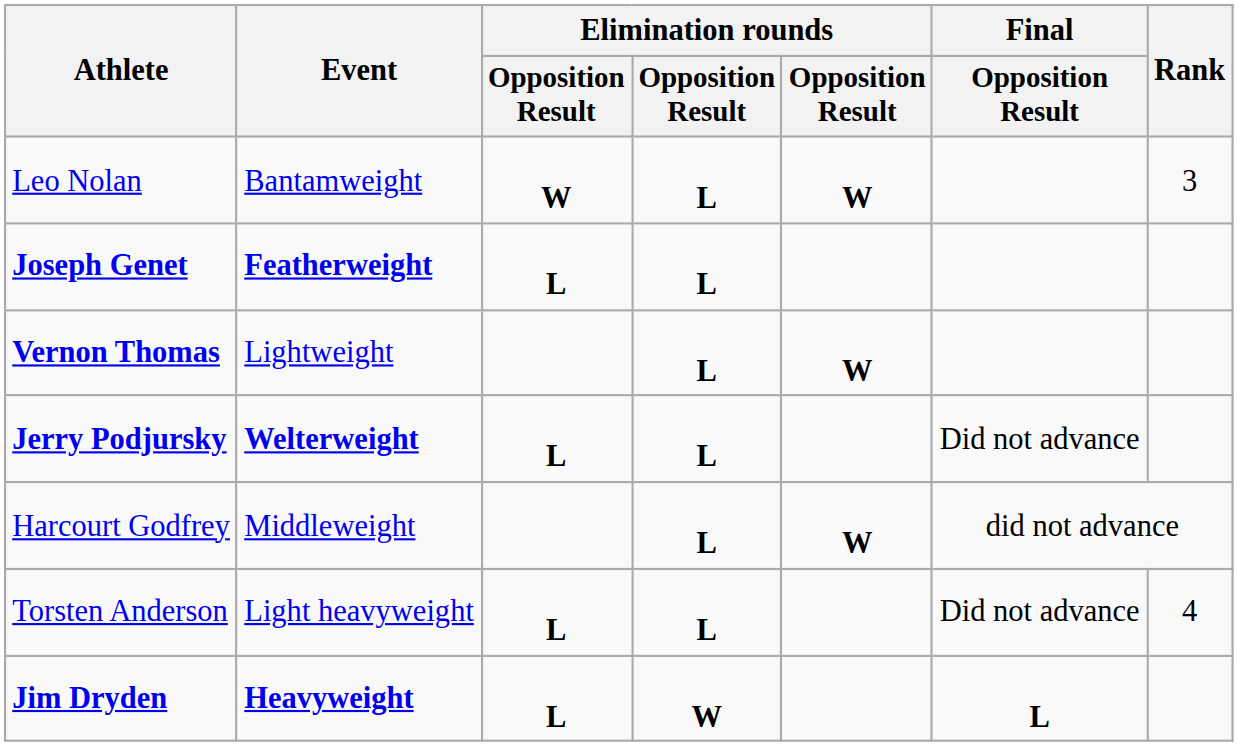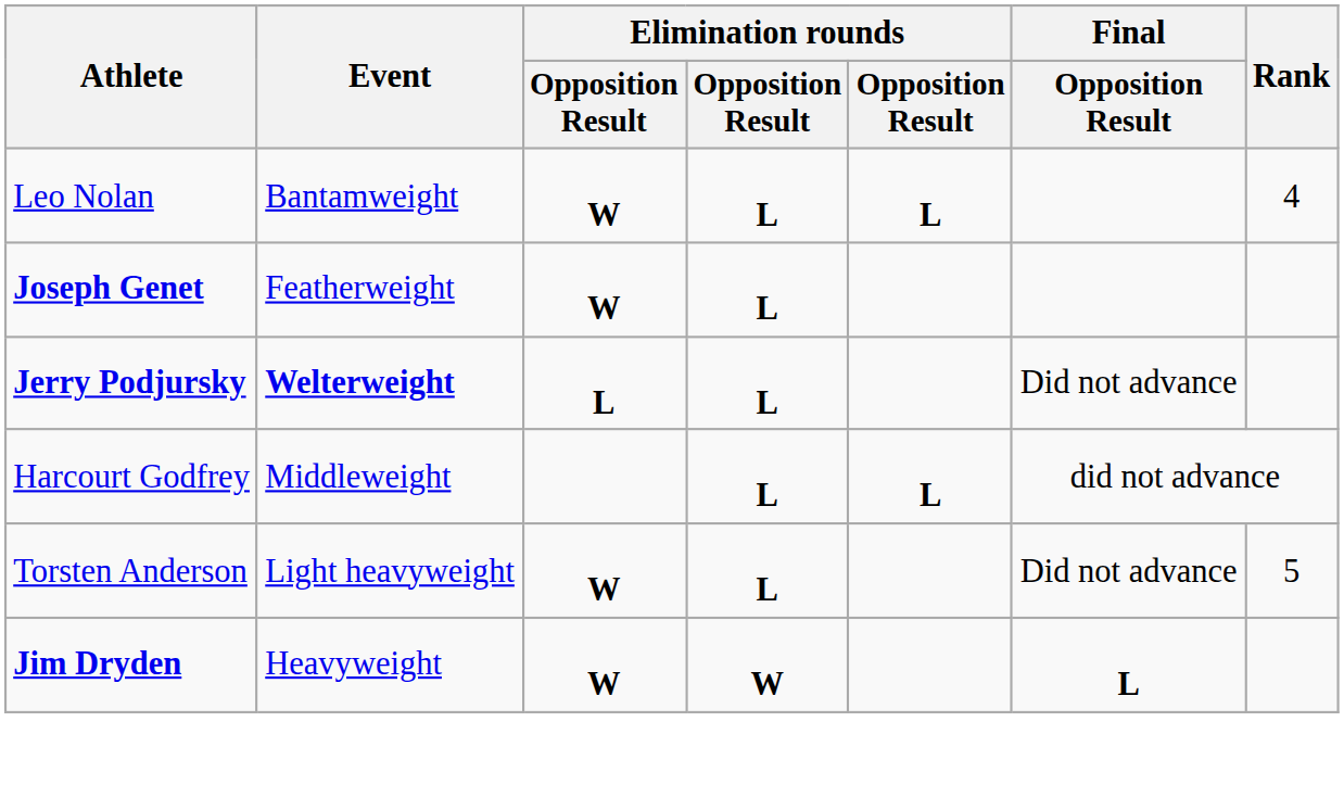 <table class="wikitable" style="font-size:90%;">
 <tr>
 <th rowspan=2>Athlete</th>
 <th rowspan=2>Event</th>
 <th colspan=3>Elimination rounds</th>
 <th>Final</th>
 <th rowspan=2>Rank</th>
 </tr>
 <tr style="font-size: 95%">
 <th>Opposition<br>Result</th>
 <th>Opposition<br>Result</th>
 <th>Opposition<br>Result</th>
 <th>Opposition<br>Result</th>
 </tr>
 <tr align=center>
 <td align=left><a href='#'>Leo Nolan</a></td>
 <td align=left><a href='#'>Bantamweight</a></td>
 <td><br><strong>W</strong></td>
 <td><br><strong>L</strong></td>
-<td><br><strong>W</strong></td>
+<td><br><strong>L</strong></td>
 <td></td>
-<td>3</td>
+<td>4</td>
 </tr>
 <tr align=center>
 <td align=left><strong><a href='#'>Joseph Genet</a></strong></td>
-<td align=left><strong><a href='#'>Featherweight</a></strong></td>
-<td><br><strong>L</strong></td>
+<td align=left><a href='#'>Featherweight</a></td>
+<td><br><strong>W</strong></td>
 <td><br><strong>L</strong></td>
 <td></td>
-<td></td>
-<td></td>
-</tr>
-<tr align=center>
-<td align=left><strong><a href='#'>Vernon Thomas</a></strong></td>
-<td align=left><a href='#'>Lightweight</a></td>
-<td></td>
-<td><br><strong>L</strong></td>
-<td><br><strong>W</strong></td>
 <td></td>
 <td></td>
 </tr>
 <tr align=center>
 <td align=left><strong><a href='#'>Jerry Podjursky</a></strong></td>
 <td align=left><strong><a href='#'>Welterweight</a></strong></td>
 <td><br><strong>L</strong></td>
 <td><br><strong>L</strong></td>
 <td></td>
 <td>Did not advance</td>
 <td></td>
 </tr>
 <tr align=center>
 <td align=left><a href='#'>Harcourt Godfrey</a></td>
 <td align=left><a href='#'>Middleweight</a></td>
 <td></td>
 <td><br><strong>L</strong></td>
-<td><br><strong>W</strong></td>
+<td><br><strong>L</strong></td>
 <td colspan=2>did not advance</td>
 </tr>
 <tr align=center>
 <td align=left><a href='#'>Torsten Anderson</a></td>
 <td align=left><a href='#'>Light heavyweight</a></td>
-<td><br><strong>L</strong></td>
+<td><br><strong>W</strong></td>
 <td><br><strong>L</strong></td>
 <td></td>
 <td>Did not advance</td>
-<td>4</td>
+<td>5</td>
 </tr>
 <tr align=center>
 <td align=left><strong><a href='#'>Jim Dryden</a></strong></td>
-<td align=left><strong><a href='#'>Heavyweight</a></strong></td>
-<td><br><strong>L</strong></td>
+<td align=left><a href='#'>Heavyweight</a></td>
+<td><br><strong>W</strong></td>
 <td><br><strong>W</strong></td>
 <td></td>
 <td><br><strong>L</strong></td>
 <td></td>
 </tr>
 </table>
